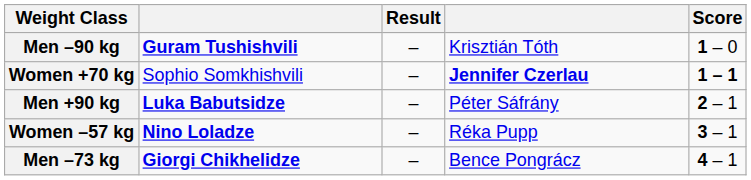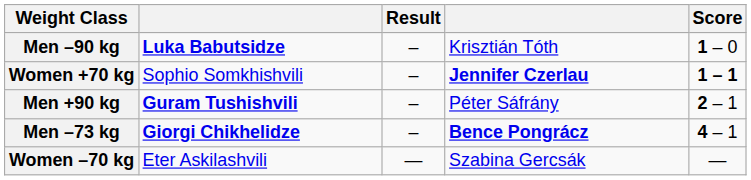 <table class="wikitable">
 <tr>
 <th>Weight Class</th>
 <th style="width:210px;"></th>
 <th>Result</th>
 <th style="width:210px;"></th>
 <th>Score</th>
 </tr>
 <tr>
 <th>Men –90 kg</th>
-<td><strong><a href='#'>Guram Tushishvili</a></strong></td>
+<td><strong><a href='#'>Luka Babutsidze</a></strong></td>
 <td align="center"><strong></strong> – </td>
 <td><a href='#'>Krisztián Tóth</a></td>
 <td align="center"><strong>1</strong> – 0</td>
 </tr>
 <tr>
 <th>Women +70 kg</th>
 <td><a href='#'>Sophio Somkhishvili</a></td>
 <td align="center"> – <strong></strong></td>
 <td><strong><a href='#'>Jennifer Czerlau</a></strong></td>
 <td align="center"><strong>1 – 1</strong></td>
 </tr>
 <tr>
 <th>Men +90 kg</th>
-<td><strong><a href='#'>Luka Babutsidze</a></strong></td>
+<td><strong><a href='#'>Guram Tushishvili</a></strong></td>
 <td align="center"><strong></strong> – </td>
 <td><a href='#'>Péter Sáfrány</a></td>
 <td align="center"><strong>2</strong> – 1</td>
 </tr>
 <tr>
-<th>Women –57 kg</th>
-<td><strong><a href='#'>Nino Loladze</a></strong></td>
-<td align="center"><strong></strong> – </td>
-<td><a href='#'>Réka Pupp</a></td>
-<td align="center"><strong>3</strong> – 1</td>
-</tr>
-<tr>
 <th>Men –73 kg</th>
 <td><strong><a href='#'>Giorgi Chikhelidze</a></strong></td>
 <td align="center"><strong></strong> – </td>
-<td><a href='#'>Bence Pongrácz</a></td>
+<td><strong><a href='#'>Bence Pongrácz</a></strong></td>
 <td align="center"><strong>4</strong> – 1</td>
 </tr>
+<tr>
+<th>Women –70 kg</th>
+<td><a href='#'>Eter Askilashvili</a></td>
+<td align="center">—</td>
+<td><a href='#'>Szabina Gercsák</a></td>
+<td align="center">—</td>
+</tr>
 </table>
